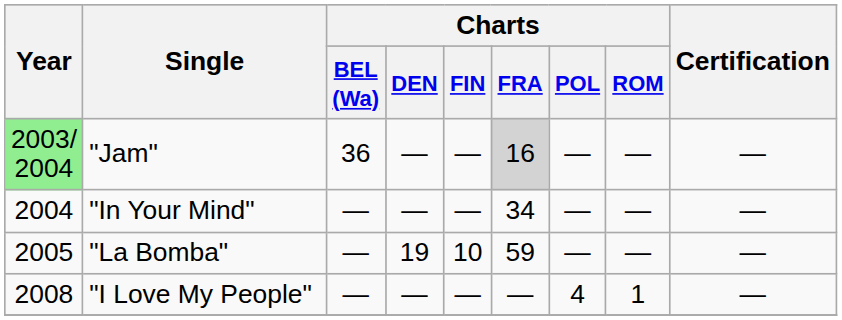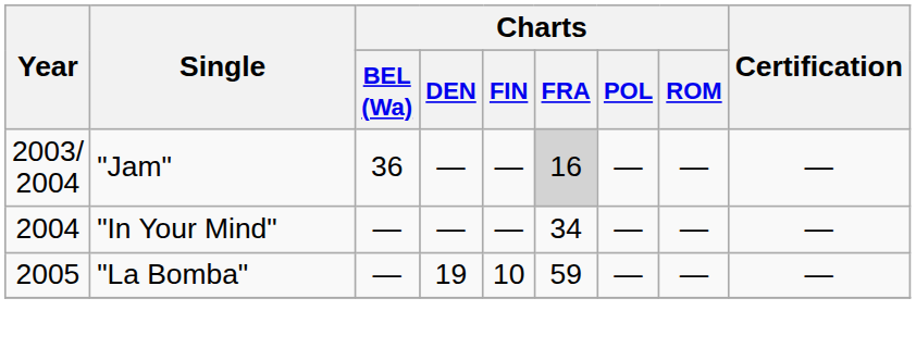 <table class="wikitable">
 <tr>
 <th align="center" rowspan="2">Year</th>
 <th align="center" rowspan="2" width="140">Single</th>
 <th align="center" colspan="6">Charts</th>
 <th align="center" rowspan="2" width="80">Certification</th>
 </tr>
 <tr>
 <th width="20"><small><a href='#'>BEL<br>(Wa)</a></small></th>
 <th width="20"><small><a href='#'>DEN</a></small></th>
 <th width="20"><small><a href='#'>FIN</a></small></th>
 <th width="20"><small><a href='#'>FRA</a></small></th>
 <th width="20"><small><a href='#'>POL</a></small></th>
 <th width="20"><small><a href='#'>ROM</a></small></th>
 </tr>
 <tr>
-<td align="center" style="background: lightgreen;">2003/<br>2004</td>
+<td align="center">2003/<br>2004</td>
 <td>"Jam"</td>
 <td align="center">36</td>
 <td align="center">—</td>
 <td align="center">—</td>
 <td align="center" style="background: lightgrey;">16</td>
 <td align="center">—</td>
 <td align="center">—</td>
 <td align="center">—</td>
 </tr>
 <tr>
 <td align="center">2004</td>
 <td>"In Your Mind"</td>
 <td align="center">—</td>
 <td align="center">—</td>
 <td align="center">—</td>
 <td align="center">34</td>
 <td align="center">—</td>
 <td align="center">—</td>
 <td align="center">—</td>
 </tr>
 <tr>
 <td align="center">2005</td>
 <td>"La Bomba"</td>
 <td align="center">—</td>
 <td align="center">19</td>
 <td align="center">10</td>
 <td align="center">59</td>
 <td align="center">—</td>
 <td align="center">—</td>
 <td align="center">—</td>
 </tr>
 <tr>
-<td align="center">2008</td>
-<td>"I Love My People"</td>
-<td align="center">—</td>
-<td align="center">—</td>
-<td align="center">—</td>
-<td align="center">—</td>
-<td align="center">4</td>
-<td align="center">1</td>
-<td align="center">—</td>
-</tr>
-<tr>
 </tr>
 </table>
